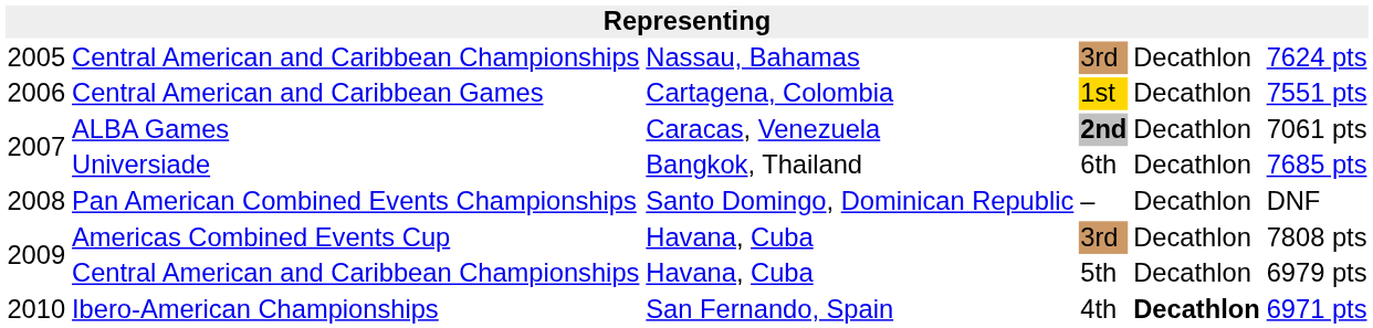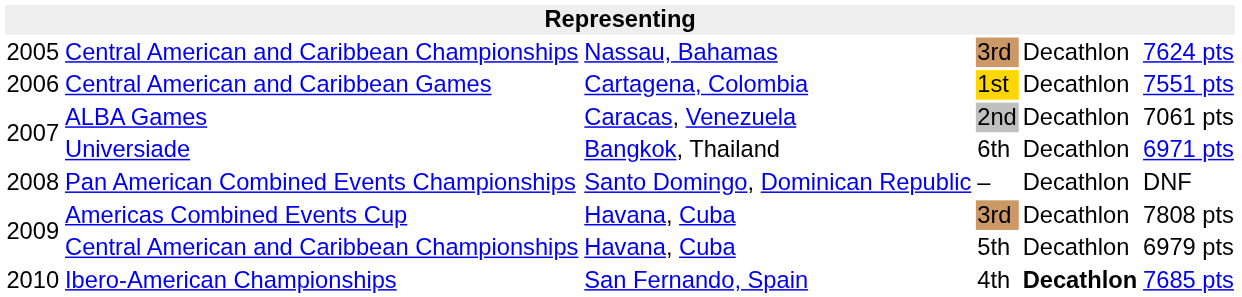 <table>
 <tr>
 <th bgcolor="#eeeeee" colspan="6">Representing </th>
 </tr>
 <tr>
 <td>2005</td>
 <td><a href='#'>Central American and Caribbean Championships</a></td>
 <td><a href='#'>Nassau, Bahamas</a></td>
 <td bgcolor="cc9966">3rd</td>
 <td>Decathlon</td>
 <td><a href='#'>7624 pts</a></td>
 </tr>
 <tr>
 <td>2006</td>
 <td><a href='#'>Central American and Caribbean Games</a></td>
 <td><a href='#'>Cartagena, Colombia</a></td>
 <td bgcolor="gold">1st</td>
 <td>Decathlon</td>
 <td><a href='#'>7551 pts</a></td>
 </tr>
 <tr>
 <td rowspan=2>2007</td>
 <td><a href='#'>ALBA Games</a></td>
 <td><a href='#'>Caracas</a>, <a href='#'>Venezuela</a></td>
-<td bgcolor=silver><strong>2nd</strong></td>
+<td bgcolor=silver>2nd</td>
 <td>Decathlon</td>
 <td>7061 pts</td>
 </tr>
 <tr>
 <td><a href='#'>Universiade</a></td>
 <td><a href='#'>Bangkok</a>, Thailand</td>
 <td>6th</td>
 <td>Decathlon</td>
-<td><a href='#'>7685 pts</a></td>
+<td><a href='#'>6971 pts</a></td>
 </tr>
 <tr>
 <td>2008</td>
 <td><a href='#'>Pan American Combined Events Championships</a></td>
 <td><a href='#'>Santo Domingo</a>, <a href='#'>Dominican Republic</a></td>
 <td>–</td>
 <td>Decathlon</td>
 <td>DNF</td>
 </tr>
 <tr>
 <td rowspan=2>2009</td>
 <td><a href='#'>Americas Combined Events Cup</a></td>
 <td><a href='#'>Havana</a>, <a href='#'>Cuba</a></td>
 <td bgcolor="cc9966">3rd</td>
 <td>Decathlon</td>
 <td>7808 pts</td>
 </tr>
 <tr>
 <td><a href='#'>Central American and Caribbean Championships</a></td>
 <td><a href='#'>Havana</a>, <a href='#'>Cuba</a></td>
 <td>5th</td>
 <td>Decathlon</td>
 <td>6979 pts</td>
 </tr>
 <tr>
 <td>2010</td>
 <td><a href='#'>Ibero-American Championships</a></td>
 <td><a href='#'>San Fernando, Spain</a></td>
 <td>4th</td>
 <td><strong>Decathlon</strong></td>
-<td><a href='#'>6971 pts</a></td>
+<td><a href='#'>7685 pts</a></td>
 </tr>
 </table>
